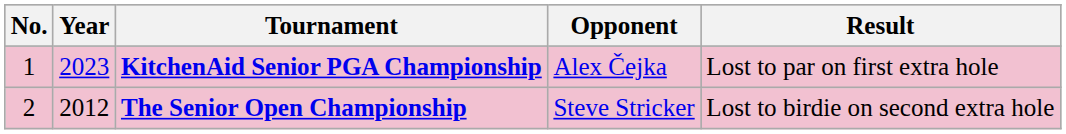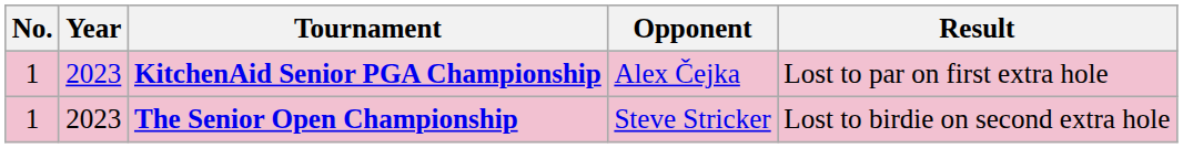 <table class="wikitable" style="font-size:95%;">
 <tr>
 <th>No.</th>
 <th>Year</th>
 <th>Tournament</th>
 <th>Opponent</th>
 <th>Result</th>
 </tr>
 <tr style="background:#F2C1D1;">
 <td align=center>1</td>
 <td><a href='#'>2023</a></td>
 <td><strong><a href='#'>KitchenAid Senior PGA Championship</a></strong></td>
 <td> <a href='#'>Alex Čejka</a></td>
 <td>Lost to par on first extra hole</td>
 </tr>
 <tr style="background:#F2C1D1;">
-<td align=center>2</td>
-<td>2012</td>
+<td align=center>1</td>
+<td>2023</td>
 <td><strong><a href='#'>The Senior Open Championship</a></strong></td>
 <td> <a href='#'>Steve Stricker</a></td>
 <td>Lost to birdie on second extra hole</td>
 </tr>
 </table>
